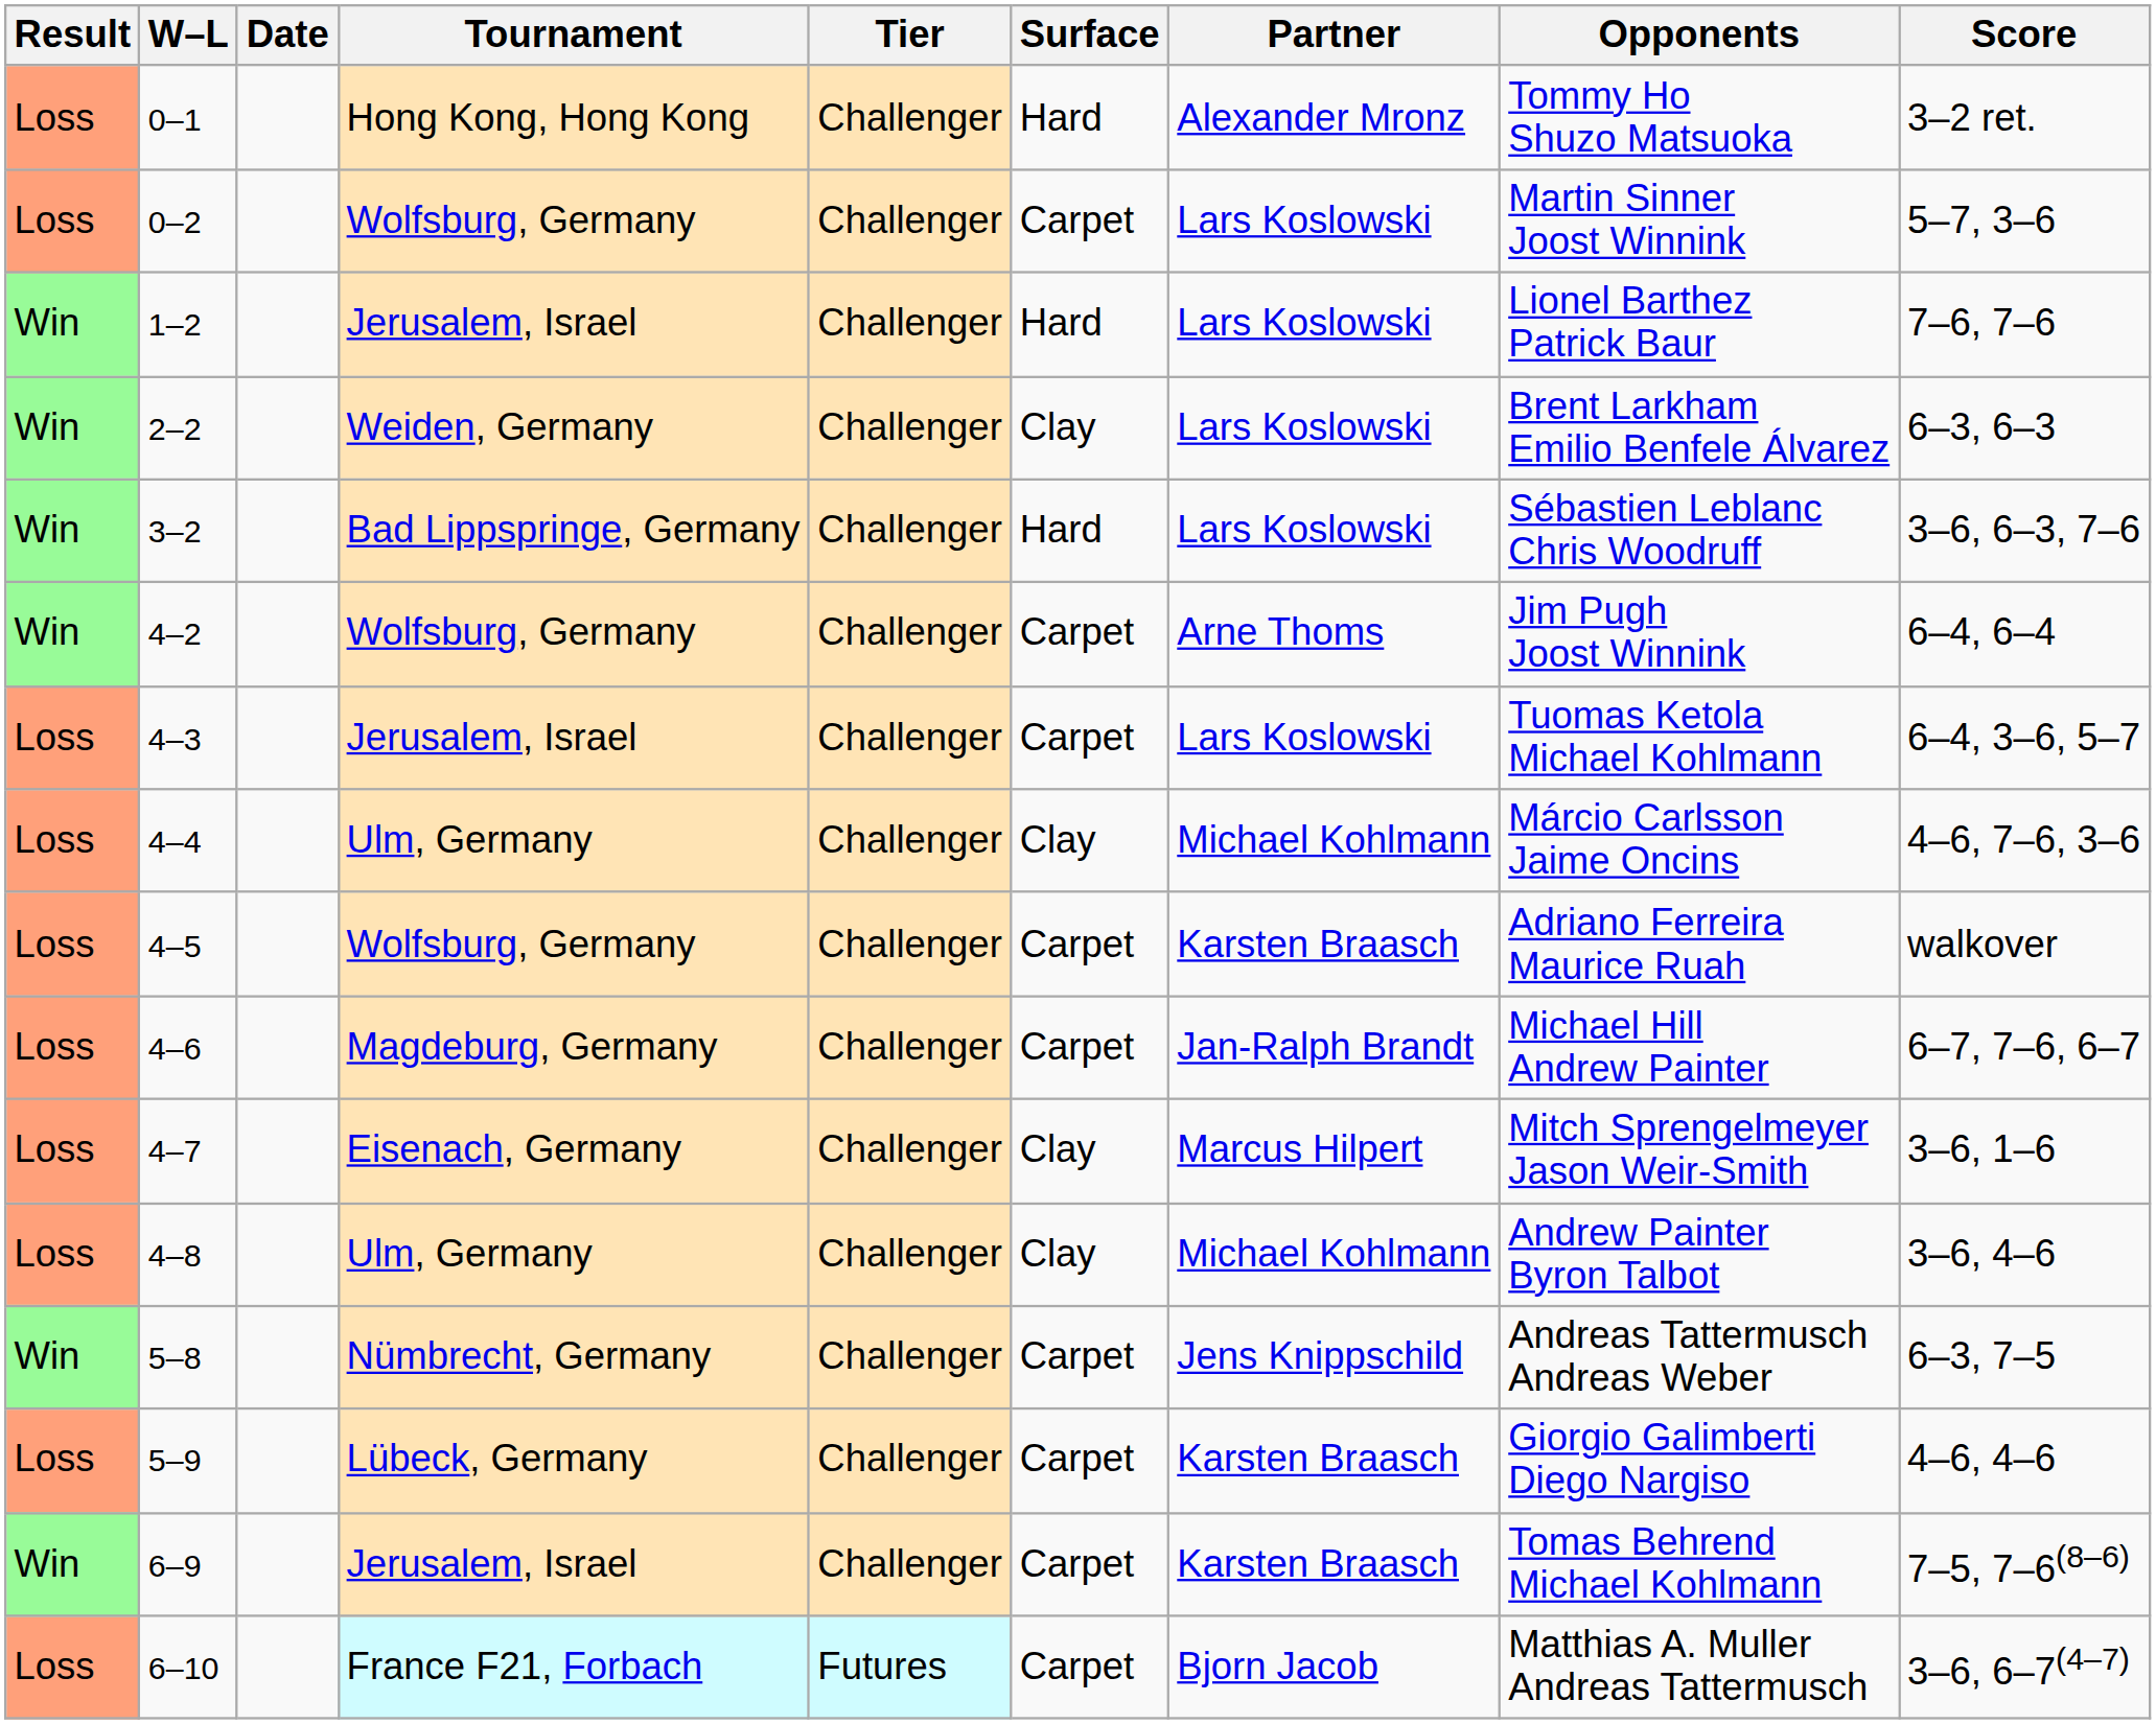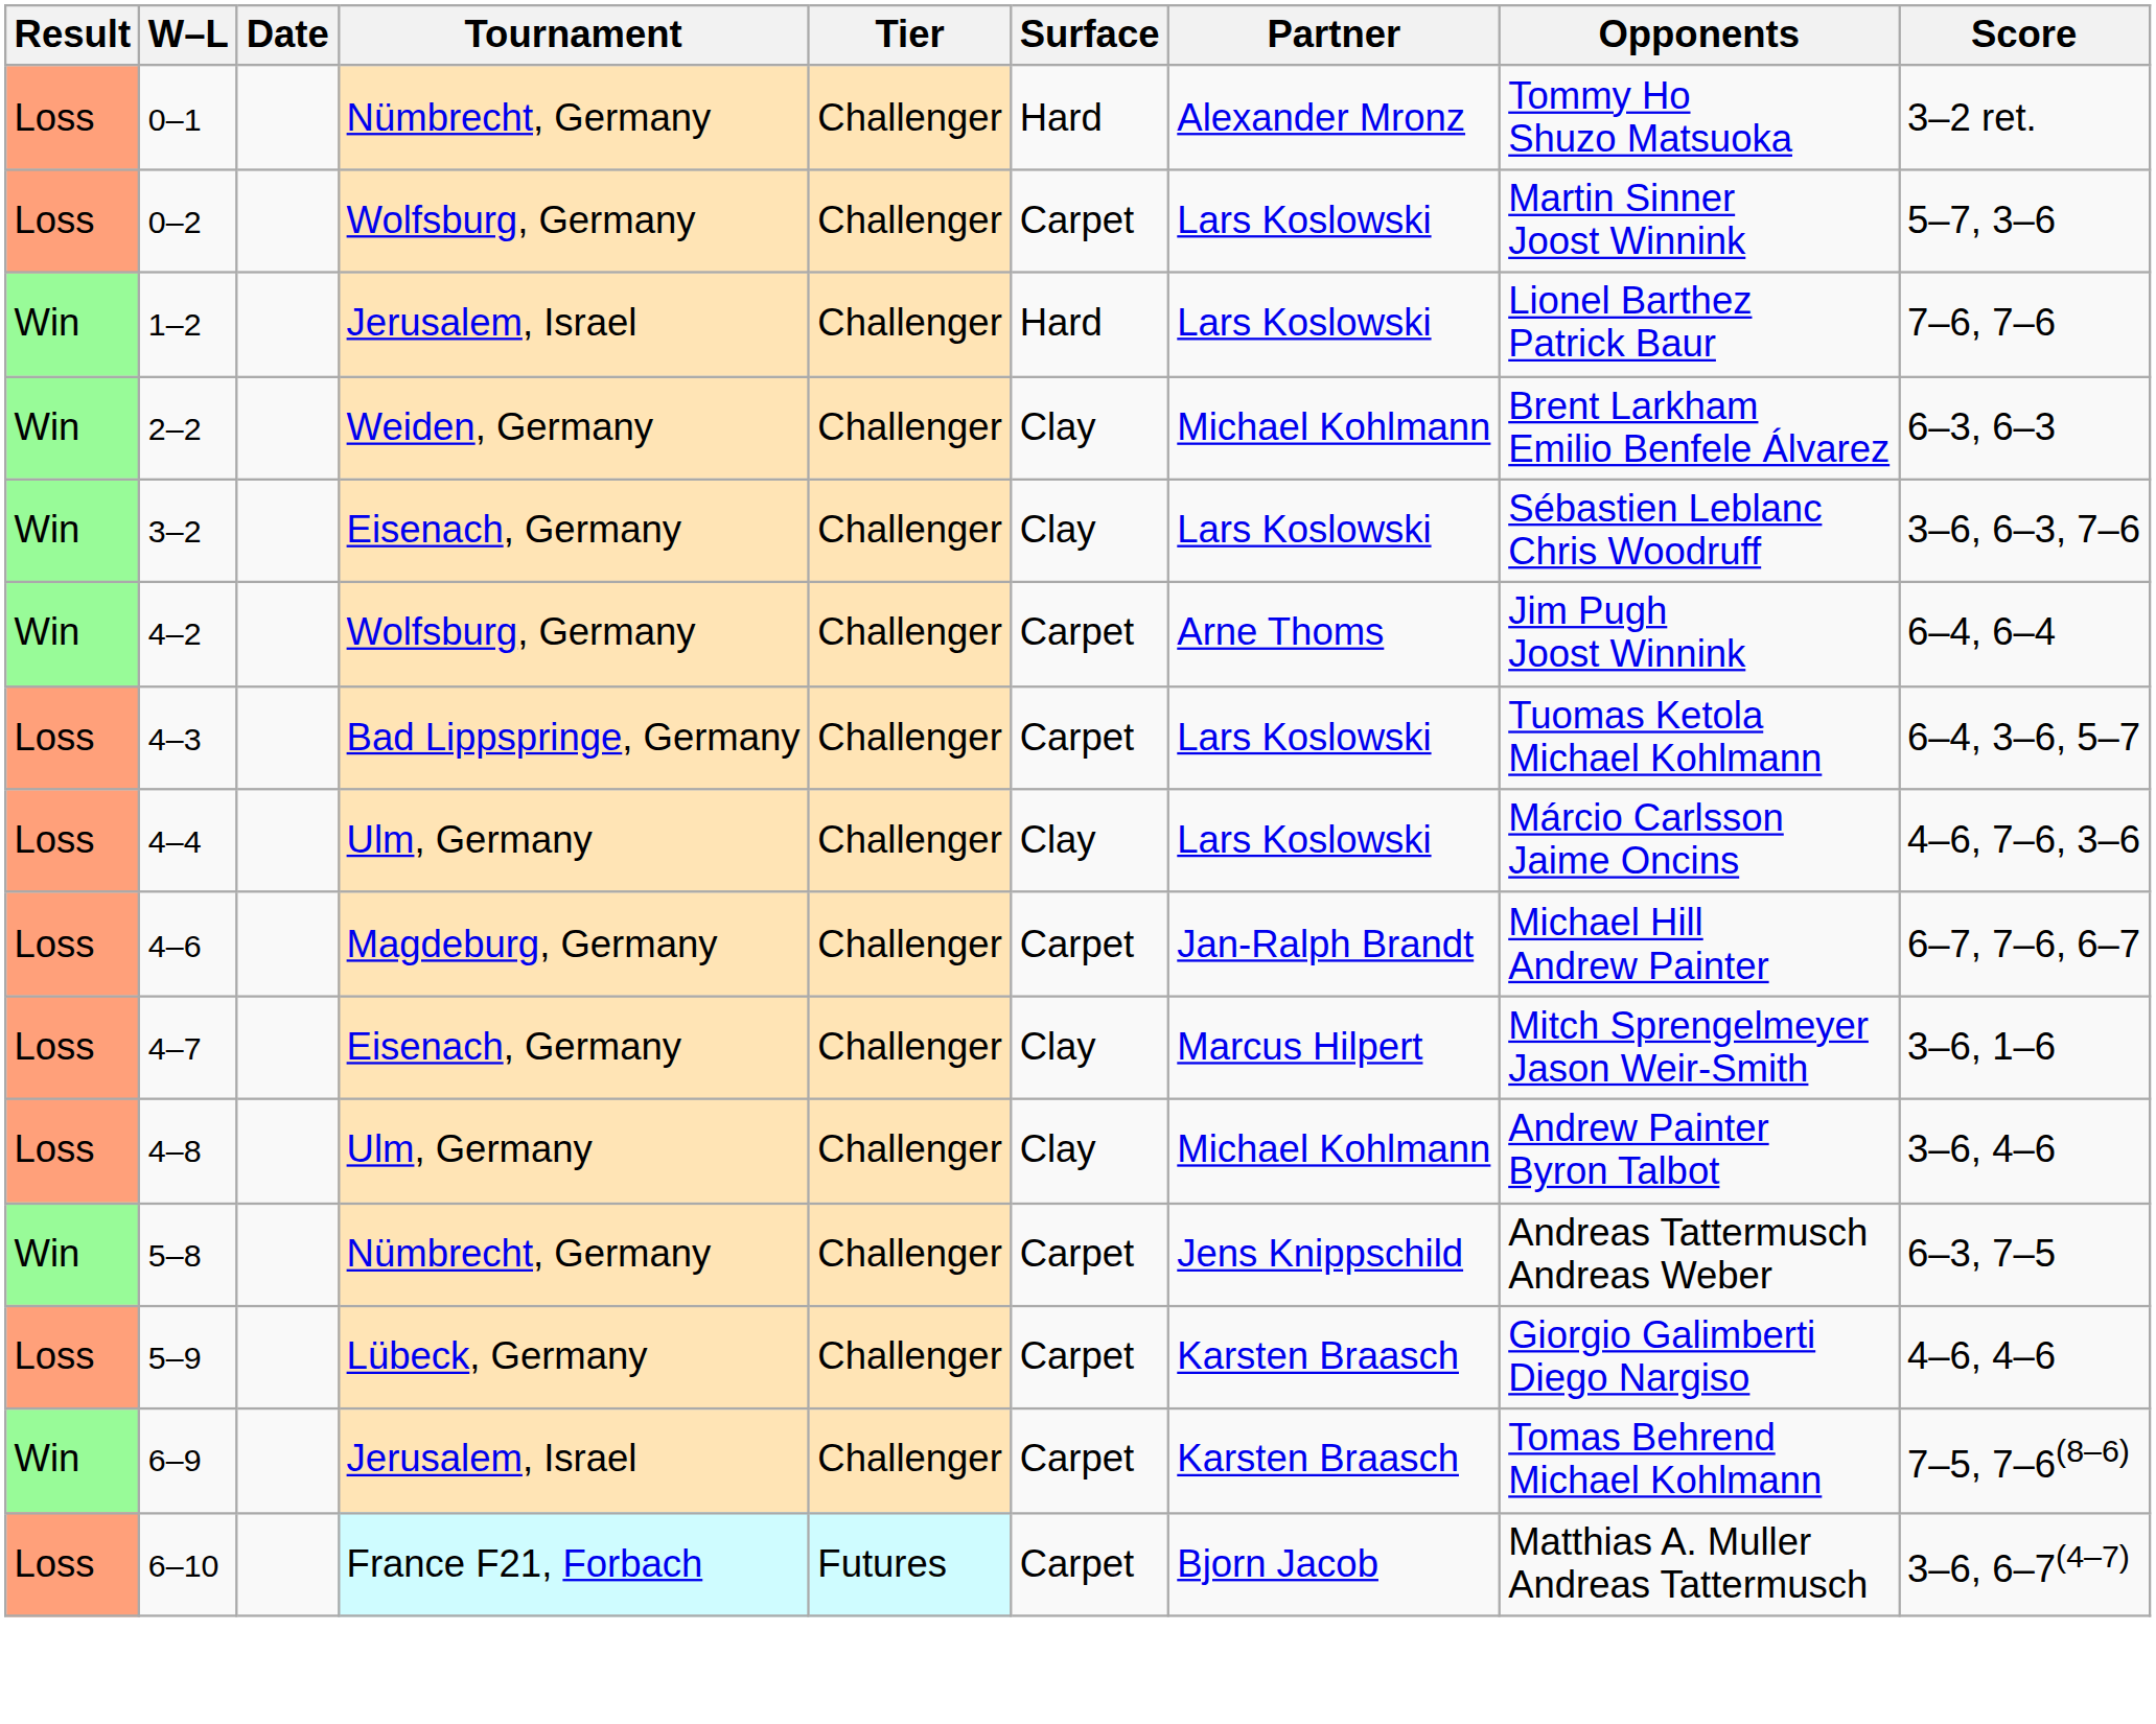 <table class="sortable wikitable">
 <tr>
 <th>Result</th>
 <th class="unsortable">W–L</th>
 <th>Date</th>
 <th>Tournament</th>
 <th>Tier</th>
 <th>Surface</th>
 <th>Partner</th>
 <th>Opponents</th>
 <th class="unsortable">Score</th>
 </tr>
 <tr>
 <td style="background:#ffa07a;">Loss</td>
 <td><small>0–1</small></td>
 <td></td>
-<td style="background:moccasin;">Hong Kong, Hong Kong</td>
+<td style="background:moccasin;"><a href='#'>Nümbrecht</a>, Germany</td>
 <td style="background:moccasin;">Challenger</td>
 <td>Hard</td>
 <td> <a href='#'>Alexander Mronz</a></td>
 <td> <a href='#'>Tommy Ho</a> <br>  <a href='#'>Shuzo Matsuoka</a></td>
 <td>3–2 ret.</td>
 </tr>
 <tr>
 <td style="background:#ffa07a;">Loss</td>
 <td><small>0–2</small></td>
 <td></td>
 <td style="background:moccasin;"><a href='#'>Wolfsburg</a>, Germany</td>
 <td style="background:moccasin;">Challenger</td>
 <td>Carpet</td>
 <td> <a href='#'>Lars Koslowski</a></td>
 <td> <a href='#'>Martin Sinner</a> <br>  <a href='#'>Joost Winnink</a></td>
 <td>5–7, 3–6</td>
 </tr>
 <tr>
 <td style="background:#98fb98;">Win</td>
 <td><small>1–2</small></td>
 <td></td>
 <td style="background:moccasin;"><a href='#'>Jerusalem</a>, Israel</td>
 <td style="background:moccasin;">Challenger</td>
 <td>Hard</td>
 <td> <a href='#'>Lars Koslowski</a></td>
 <td> <a href='#'>Lionel Barthez</a> <br>  <a href='#'>Patrick Baur</a></td>
 <td>7–6, 7–6</td>
 </tr>
 <tr>
 <td style="background:#98fb98;">Win</td>
 <td><small>2–2</small></td>
 <td></td>
 <td style="background:moccasin;"><a href='#'>Weiden</a>, Germany</td>
 <td style="background:moccasin;">Challenger</td>
 <td>Clay</td>
-<td> <a href='#'>Lars Koslowski</a></td>
+<td> <a href='#'>Michael Kohlmann</a></td>
 <td> <a href='#'>Brent Larkham</a> <br>  <a href='#'>Emilio Benfele Álvarez</a></td>
 <td>6–3, 6–3</td>
 </tr>
 <tr>
 <td style="background:#98fb98;">Win</td>
 <td><small>3–2</small></td>
 <td></td>
-<td style="background:moccasin;"><a href='#'>Bad Lippspringe</a>, Germany</td>
+<td style="background:moccasin;"><a href='#'>Eisenach</a>, Germany</td>
 <td style="background:moccasin;">Challenger</td>
-<td>Hard</td>
+<td>Clay</td>
 <td> <a href='#'>Lars Koslowski</a></td>
 <td> <a href='#'>Sébastien Leblanc</a> <br>  <a href='#'>Chris Woodruff</a></td>
 <td>3–6, 6–3, 7–6</td>
 </tr>
 <tr>
 <td style="background:#98fb98;">Win</td>
 <td><small>4–2</small></td>
 <td></td>
 <td style="background:moccasin;"><a href='#'>Wolfsburg</a>, Germany</td>
 <td style="background:moccasin;">Challenger</td>
 <td>Carpet</td>
 <td> <a href='#'>Arne Thoms</a></td>
 <td> <a href='#'>Jim Pugh</a> <br>  <a href='#'>Joost Winnink</a></td>
 <td>6–4, 6–4</td>
 </tr>
 <tr>
 <td style="background:#ffa07a;">Loss</td>
 <td><small>4–3</small></td>
 <td></td>
-<td style="background:moccasin;"><a href='#'>Jerusalem</a>, Israel</td>
+<td style="background:moccasin;"><a href='#'>Bad Lippspringe</a>, Germany</td>
 <td style="background:moccasin;">Challenger</td>
 <td>Carpet</td>
 <td> <a href='#'>Lars Koslowski</a></td>
 <td> <a href='#'>Tuomas Ketola</a> <br>  <a href='#'>Michael Kohlmann</a></td>
 <td>6–4, 3–6, 5–7</td>
 </tr>
 <tr>
 <td style="background:#ffa07a;">Loss</td>
 <td><small>4–4</small></td>
 <td></td>
 <td style="background:moccasin;"><a href='#'>Ulm</a>, Germany</td>
 <td style="background:moccasin;">Challenger</td>
 <td>Clay</td>
-<td> <a href='#'>Michael Kohlmann</a></td>
+<td> <a href='#'>Lars Koslowski</a></td>
 <td> <a href='#'>Márcio Carlsson</a> <br>  <a href='#'>Jaime Oncins</a></td>
 <td>4–6, 7–6, 3–6</td>
-</tr>
-<tr>
-<td style="background:#ffa07a;">Loss</td>
-<td><small>4–5</small></td>
-<td></td>
-<td style="background:moccasin;"><a href='#'>Wolfsburg</a>, Germany</td>
-<td style="background:moccasin;">Challenger</td>
-<td>Carpet</td>
-<td> <a href='#'>Karsten Braasch</a></td>
-<td> <a href='#'>Adriano Ferreira</a> <br>  <a href='#'>Maurice Ruah</a></td>
-<td>walkover</td>
 </tr>
 <tr>
 <td style="background:#ffa07a;">Loss</td>
 <td><small>4–6</small></td>
 <td></td>
 <td style="background:moccasin;"><a href='#'>Magdeburg</a>, Germany</td>
 <td style="background:moccasin;">Challenger</td>
 <td>Carpet</td>
 <td> <a href='#'>Jan-Ralph Brandt</a></td>
 <td> <a href='#'>Michael Hill</a> <br>  <a href='#'>Andrew Painter</a></td>
 <td>6–7, 7–6, 6–7</td>
 </tr>
 <tr>
 <td style="background:#ffa07a;">Loss</td>
 <td><small>4–7</small></td>
 <td></td>
 <td style="background:moccasin;"><a href='#'>Eisenach</a>, Germany</td>
 <td style="background:moccasin;">Challenger</td>
 <td>Clay</td>
 <td> <a href='#'>Marcus Hilpert</a></td>
 <td> <a href='#'>Mitch Sprengelmeyer</a> <br>  <a href='#'>Jason Weir-Smith</a></td>
 <td>3–6, 1–6</td>
 </tr>
 <tr>
 <td style="background:#ffa07a;">Loss</td>
 <td><small>4–8</small></td>
 <td></td>
 <td style="background:moccasin;"><a href='#'>Ulm</a>, Germany</td>
 <td style="background:moccasin;">Challenger</td>
 <td>Clay</td>
 <td> <a href='#'>Michael Kohlmann</a></td>
 <td> <a href='#'>Andrew Painter</a> <br>  <a href='#'>Byron Talbot</a></td>
 <td>3–6, 4–6</td>
 </tr>
 <tr>
 <td style="background:#98fb98;">Win</td>
 <td><small>5–8</small></td>
 <td></td>
 <td style="background:moccasin;"><a href='#'>Nümbrecht</a>, Germany</td>
 <td style="background:moccasin;">Challenger</td>
 <td>Carpet</td>
 <td> <a href='#'>Jens Knippschild</a></td>
 <td> Andreas Tattermusch <br>  Andreas Weber</td>
 <td>6–3, 7–5</td>
 </tr>
 <tr>
 <td style="background:#ffa07a;">Loss</td>
 <td><small>5–9</small></td>
 <td></td>
 <td style="background:moccasin;"><a href='#'>Lübeck</a>, Germany</td>
 <td style="background:moccasin;">Challenger</td>
 <td>Carpet</td>
 <td> <a href='#'>Karsten Braasch</a></td>
 <td> <a href='#'>Giorgio Galimberti</a> <br>  <a href='#'>Diego Nargiso</a></td>
 <td>4–6, 4–6</td>
 </tr>
 <tr>
 <td style="background:#98fb98;">Win</td>
 <td><small>6–9</small></td>
 <td></td>
 <td style="background:moccasin;"><a href='#'>Jerusalem</a>, Israel</td>
 <td style="background:moccasin;">Challenger</td>
 <td>Carpet</td>
 <td> <a href='#'>Karsten Braasch</a></td>
 <td> <a href='#'>Tomas Behrend</a> <br>  <a href='#'>Michael Kohlmann</a></td>
 <td>7–5, 7–6<sup>(8–6)</sup></td>
 </tr>
 <tr>
 <td style="background:#ffa07a;">Loss</td>
 <td><small>6–10</small></td>
 <td></td>
 <td style="background:#cffcff;">France F21, <a href='#'>Forbach</a></td>
 <td style="background:#cffcff;">Futures</td>
 <td>Carpet</td>
 <td> <a href='#'>Bjorn Jacob</a></td>
 <td> Matthias A. Muller <br>  Andreas Tattermusch</td>
 <td>3–6, 6–7<sup>(4–7)</sup></td>
 </tr>
 </table>
